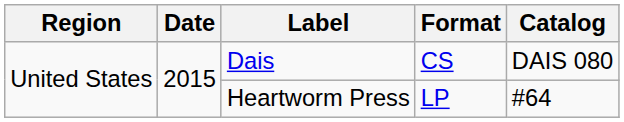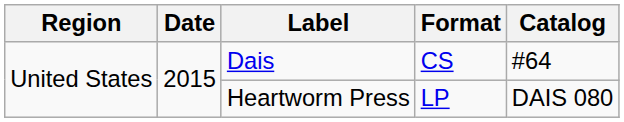 <table class="wikitable">
 <tr>
 <th>Region</th>
 <th>Date</th>
 <th>Label</th>
 <th>Format</th>
 <th>Catalog</th>
 </tr>
 <tr>
 <td rowspan="2">United States</td>
 <td rowspan="2">2015</td>
 <td><a href='#'>Dais</a></td>
 <td><a href='#'>CS</a></td>
-<td>DAIS 080</td>
+<td>#64</td>
 </tr>
 <tr>
 <td>Heartworm Press</td>
 <td><a href='#'>LP</a></td>
-<td>#64</td>
+<td>DAIS 080</td>
 </tr>
 </table>
